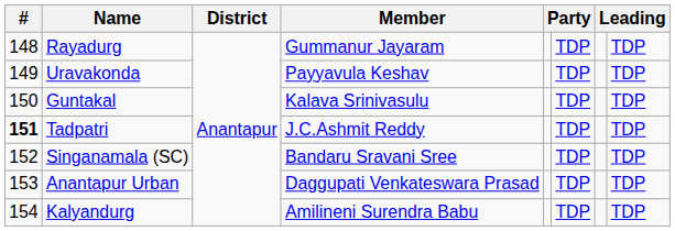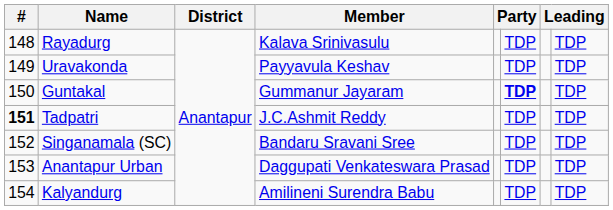 <table class="wikitable sortable">
 <tr>
 <th>#</th>
 <th>Name</th>
 <th>District</th>
 <th>Member</th>
 <th colspan="2">Party</th>
 <th colspan=2>Leading<br></th>
 </tr>
 <tr>
 <td>148</td>
 <td><a href='#'>Rayadurg</a></td>
 <td rowspan="7"><a href='#'>Anantapur</a></td>
-<td><a href='#'>Gummanur Jayaram</a></td>
+<td><a href='#'>Kalava Srinivasulu</a></td>
 <td></td>
 <td><a href='#'>TDP</a></td>
 <td></td>
 <td><a href='#'>TDP</a></td>
 </tr>
 <tr>
 <td>149</td>
 <td><a href='#'>Uravakonda</a></td>
 <td><a href='#'>Payyavula Keshav</a></td>
 <td></td>
 <td><a href='#'>TDP</a></td>
 <td></td>
 <td><a href='#'>TDP</a></td>
 </tr>
 <tr>
 <td>150</td>
 <td><a href='#'>Guntakal</a></td>
-<td><a href='#'>Kalava Srinivasulu</a></td>
+<td><a href='#'>Gummanur Jayaram</a></td>
 <td></td>
-<td><a href='#'>TDP</a></td>
+<td><strong><a href='#'>TDP</a></strong></td>
 <td></td>
 <td><a href='#'>TDP</a></td>
 </tr>
 <tr>
 <td><strong>151</strong></td>
 <td><a href='#'>Tadpatri</a></td>
 <td><a href='#'>J.C.Ashmit Reddy</a></td>
 <td></td>
 <td><a href='#'>TDP</a></td>
 <td></td>
 <td><a href='#'>TDP</a></td>
 </tr>
 <tr>
 <td>152</td>
 <td><a href='#'>Singanamala</a> (SC)</td>
 <td><a href='#'>Bandaru Sravani Sree</a></td>
 <td></td>
 <td><a href='#'>TDP</a></td>
 <td></td>
 <td><a href='#'>TDP</a></td>
 </tr>
 <tr>
 <td>153</td>
 <td><a href='#'>Anantapur Urban</a></td>
 <td><a href='#'>Daggupati Venkateswara Prasad</a></td>
 <td></td>
 <td><a href='#'>TDP</a></td>
 <td></td>
 <td><a href='#'>TDP</a></td>
 </tr>
 <tr>
 <td>154</td>
 <td><a href='#'>Kalyandurg</a></td>
 <td><a href='#'>Amilineni Surendra Babu</a></td>
 <td></td>
 <td><a href='#'>TDP</a></td>
 <td></td>
 <td><a href='#'>TDP</a></td>
 </tr>
 </table>
